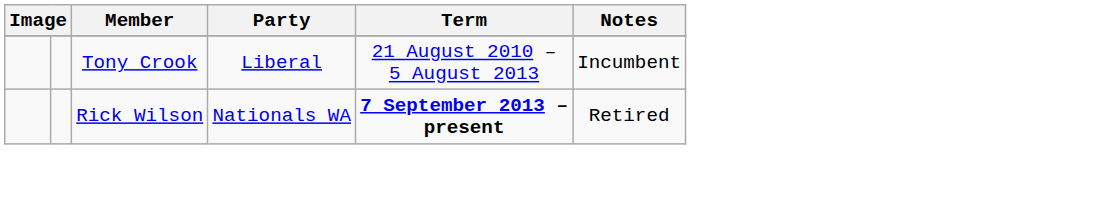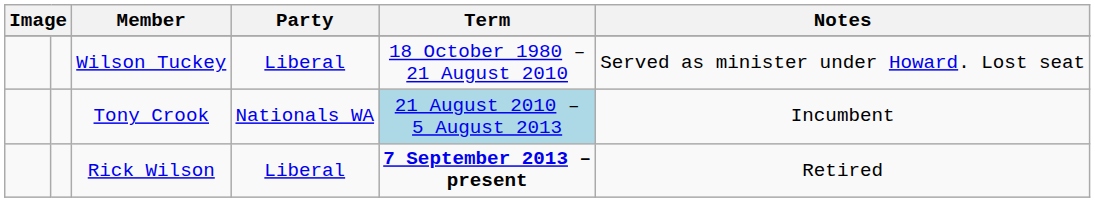 <table class=wikitable style="text-align:center">
 <tr>
 <th colspan=2>Image</th>
 <th>Member</th>
 <th>Party</th>
 <th>Term</th>
 <th>Notes</th>
 </tr>
 <tr>
 </tr>
 <tr>
 <td> </td>
 <td></td>
+<td><a href='#'>Wilson Tuckey</a><br></td>
+<td><a href='#'>Liberal</a></td>
+<td nowrap><a href='#'>18 October 1980</a> –<br><a href='#'>21 August 2010</a></td>
+<td>Served as minister under <a href='#'>Howard</a>. Lost seat</td>
+</tr>
+<tr>
+<td> </td>
+<td></td>
 <td><a href='#'>Tony Crook</a><br></td>
-<td><a href='#'>Liberal</a></td>
-<td nowrap><a href='#'>21 August 2010</a> –<br><a href='#'>5 August 2013</a></td>
+<td><a href='#'>Nationals WA</a></td>
+<td nowrap style="background: lightblue;"><a href='#'>21 August 2010</a> –<br><a href='#'>5 August 2013</a></td>
 <td>Incumbent</td>
 </tr>
 <tr>
 <td> </td>
 <td></td>
 <td><a href='#'>Rick Wilson</a><br></td>
-<td><a href='#'>Nationals WA</a></td>
+<td><a href='#'>Liberal</a></td>
 <td nowrap><strong><a href='#'>7 September 2013</a> –<br>present</strong></td>
 <td>Retired</td>
 </tr>
 </table>
